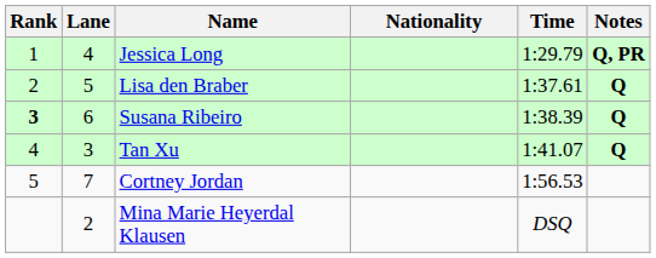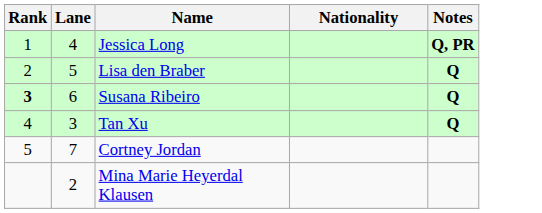 <table class="wikitable sortable" style="text-align:center">
 <tr>
 <th>Rank</th>
 <th>Lane</th>
 <th style="width:180px">Name</th>
 <th style="width:125px">Nationality</th>
-<th>Time</th>
 <th>Notes</th>
 </tr>
 <tr style="background:#cfc;">
 <td>1</td>
 <td>4</td>
 <td style="text-align:left;"><a href='#'>Jessica Long</a></td>
 <td style="text-align:left;"></td>
-<td>1:29.79</td>
 <td><strong>Q, PR</strong></td>
 </tr>
 <tr style="background:#cfc;">
 <td>2</td>
 <td>5</td>
 <td style="text-align:left;"><a href='#'>Lisa den Braber</a></td>
 <td style="text-align:left;"></td>
-<td>1:37.61</td>
 <td><strong>Q</strong></td>
 </tr>
 <tr style="background:#cfc;">
 <td><strong>3</strong></td>
 <td>6</td>
 <td style="text-align:left;"><a href='#'>Susana Ribeiro</a></td>
 <td style="text-align:left;"></td>
-<td>1:38.39</td>
 <td><strong>Q</strong></td>
 </tr>
 <tr style="background:#cfc;">
 <td>4</td>
 <td>3</td>
 <td style="text-align:left;"><a href='#'>Tan Xu</a></td>
 <td style="text-align:left;"></td>
-<td>1:41.07</td>
 <td><strong>Q</strong></td>
 </tr>
 <tr>
 <td>5</td>
 <td>7</td>
 <td style="text-align:left;"><a href='#'>Cortney Jordan</a></td>
 <td style="text-align:left;"></td>
-<td>1:56.53</td>
 <td></td>
 </tr>
 <tr>
 <td></td>
 <td>2</td>
 <td style="text-align:left;"><a href='#'>Mina Marie Heyerdal Klausen</a></td>
 <td style="text-align:left;"></td>
-<td><em>DSQ</em></td>
 <td></td>
 </tr>
 </table>
